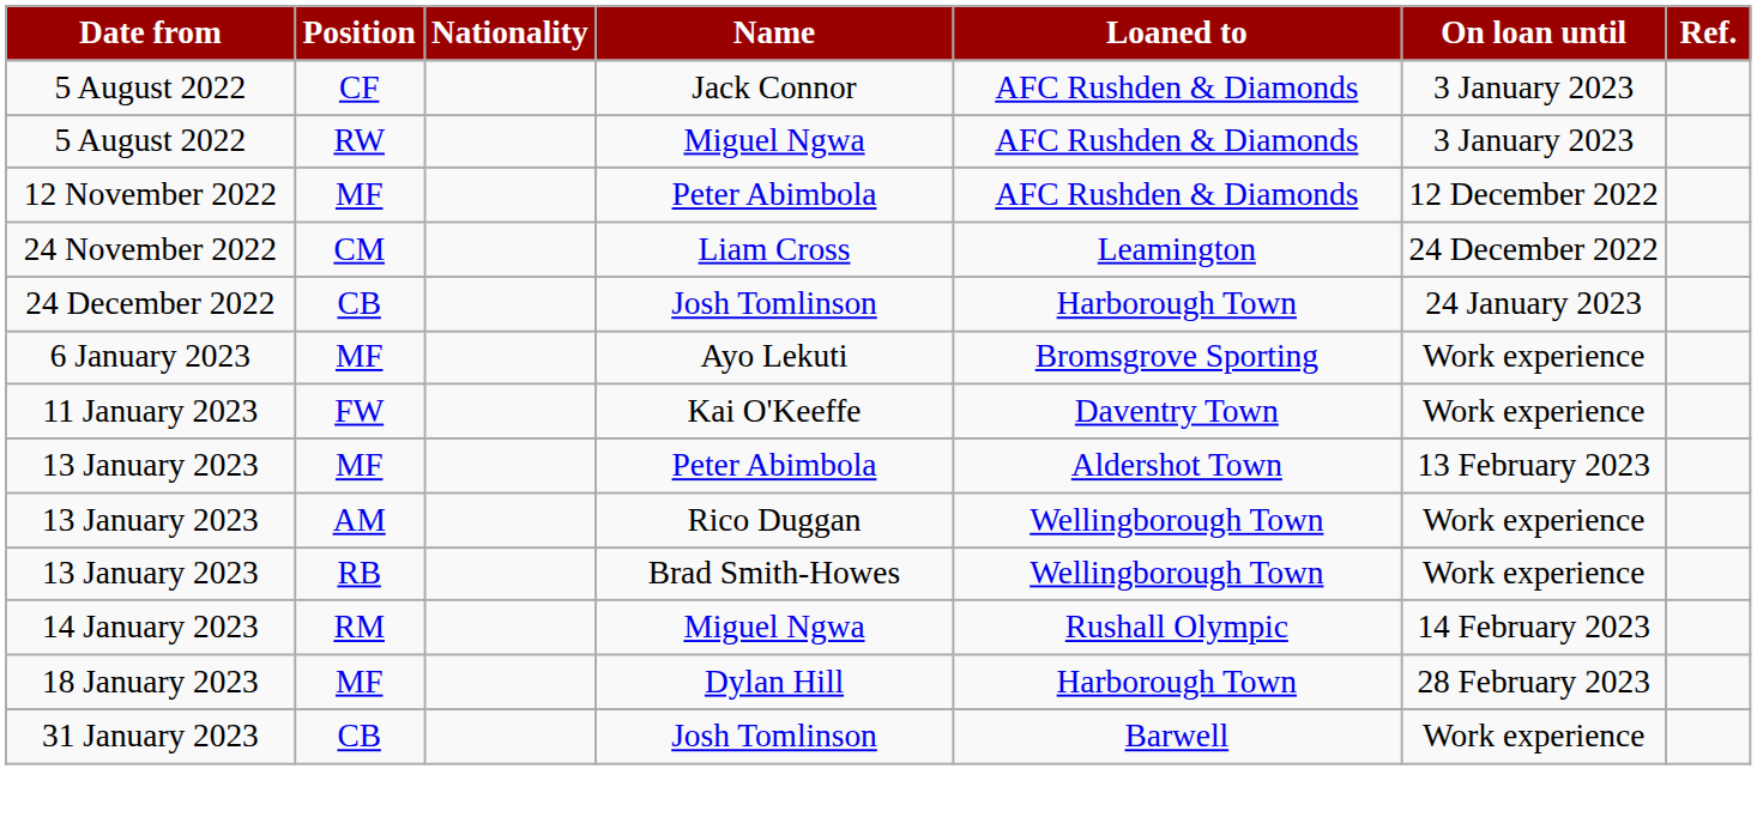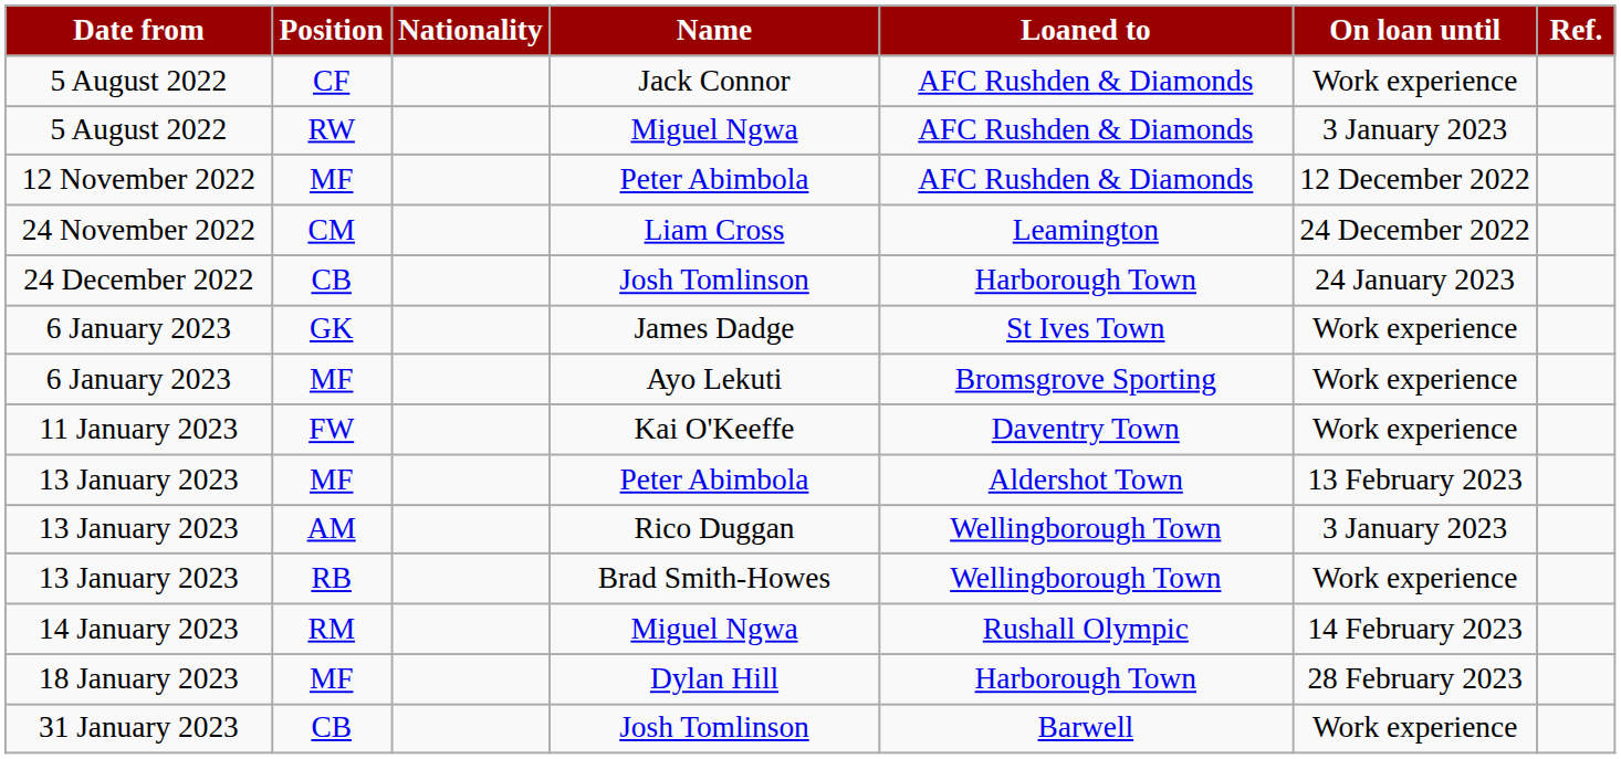 <table class="wikitable"  style="text-align:center; font-size:90%; ">
 <tr>
 <th style="background:#990000; color:white; width:120px;">Date from</th>
 <th style="background:#990000; color:white; width:50px;">Position</th>
 <th style="background:#990000; color:white; width:50px;">Nationality</th>
 <th style="background:#990000; color:white; width:150px;">Name</th>
 <th style="background:#990000; color:white; width:190px;">Loaned to</th>
 <th style="background:#990000; color:white; width:110px;">On loan until</th>
 <th style="background:#990000; color:white; width:30px;">Ref.</th>
 </tr>
 <tr>
 <td>5 August 2022</td>
 <td><a href='#'>CF</a></td>
 <td></td>
 <td>Jack Connor</td>
 <td> <a href='#'>AFC Rushden & Diamonds</a></td>
-<td>3 January 2023</td>
+<td>Work experience</td>
 <td></td>
 </tr>
 <tr>
 <td>5 August 2022</td>
 <td><a href='#'>RW</a></td>
 <td></td>
 <td><a href='#'>Miguel Ngwa</a></td>
 <td> <a href='#'>AFC Rushden & Diamonds</a></td>
 <td>3 January 2023</td>
 <td></td>
 </tr>
 <tr>
 <td>12 November 2022</td>
 <td><a href='#'>MF</a></td>
 <td></td>
 <td><a href='#'>Peter Abimbola</a></td>
 <td> <a href='#'>AFC Rushden & Diamonds</a></td>
 <td>12 December 2022</td>
 <td></td>
 </tr>
 <tr>
 <td>24 November 2022</td>
 <td><a href='#'>CM</a></td>
 <td></td>
 <td><a href='#'>Liam Cross</a></td>
 <td> <a href='#'>Leamington</a></td>
 <td>24 December 2022</td>
 <td></td>
 </tr>
 <tr>
 <td>24 December 2022</td>
 <td><a href='#'>CB</a></td>
 <td></td>
 <td><a href='#'>Josh Tomlinson</a></td>
 <td> <a href='#'>Harborough Town</a></td>
 <td>24 January 2023</td>
 <td></td>
 </tr>
 <tr>
 <td>6 January 2023</td>
+<td><a href='#'>GK</a></td>
+<td></td>
+<td>James Dadge</td>
+<td> <a href='#'>St Ives Town</a></td>
+<td>Work experience</td>
+<td></td>
+</tr>
+<tr>
+<td>6 January 2023</td>
 <td><a href='#'>MF</a></td>
 <td></td>
 <td>Ayo Lekuti</td>
 <td> <a href='#'>Bromsgrove Sporting</a></td>
 <td>Work experience</td>
 <td></td>
 </tr>
 <tr>
 <td>11 January 2023</td>
 <td><a href='#'>FW</a></td>
 <td></td>
 <td>Kai O'Keeffe</td>
 <td> <a href='#'>Daventry Town</a></td>
 <td>Work experience</td>
 <td></td>
 </tr>
 <tr>
 <td>13 January 2023</td>
 <td><a href='#'>MF</a></td>
 <td></td>
 <td><a href='#'>Peter Abimbola</a></td>
 <td> <a href='#'>Aldershot Town</a></td>
 <td>13 February 2023</td>
 <td></td>
 </tr>
 <tr>
 <td>13 January 2023</td>
 <td><a href='#'>AM</a></td>
 <td></td>
 <td>Rico Duggan</td>
 <td> <a href='#'>Wellingborough Town</a></td>
-<td>Work experience</td>
+<td>3 January 2023</td>
 <td></td>
 </tr>
 <tr>
 <td>13 January 2023</td>
 <td><a href='#'>RB</a></td>
 <td></td>
 <td>Brad Smith-Howes</td>
 <td> <a href='#'>Wellingborough Town</a></td>
 <td>Work experience</td>
 <td></td>
 </tr>
 <tr>
 <td>14 January 2023</td>
 <td><a href='#'>RM</a></td>
 <td></td>
 <td><a href='#'>Miguel Ngwa</a></td>
 <td> <a href='#'>Rushall Olympic</a></td>
 <td>14 February 2023</td>
 <td></td>
 </tr>
 <tr>
 <td>18 January 2023</td>
 <td><a href='#'>MF</a></td>
 <td></td>
 <td><a href='#'>Dylan Hill</a></td>
 <td> <a href='#'>Harborough Town</a></td>
 <td>28 February 2023</td>
 <td></td>
 </tr>
 <tr>
 <td>31 January 2023</td>
 <td><a href='#'>CB</a></td>
 <td></td>
 <td><a href='#'>Josh Tomlinson</a></td>
 <td> <a href='#'>Barwell</a></td>
 <td>Work experience</td>
 <td></td>
 </tr>
 </table>
